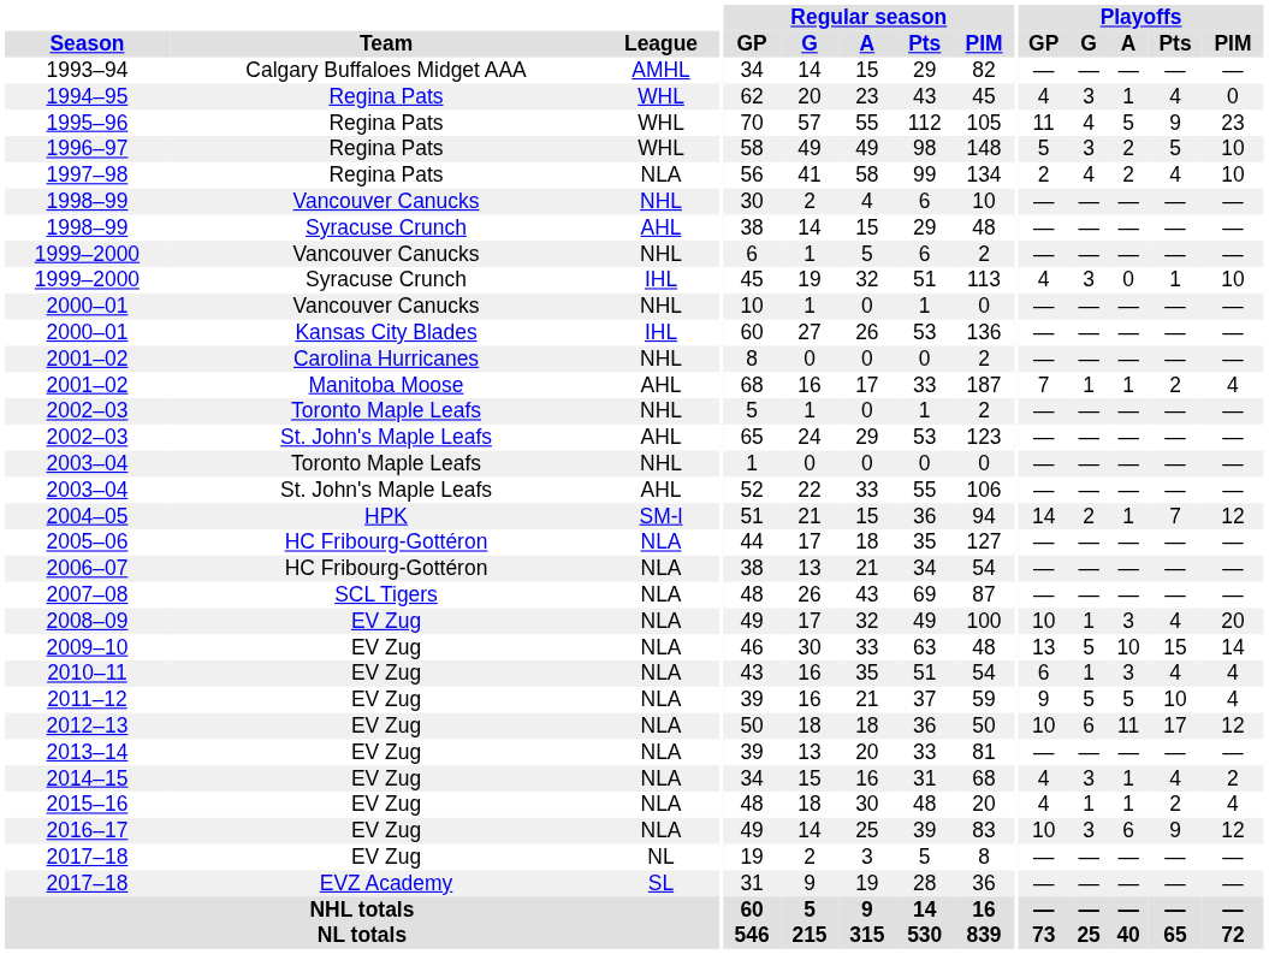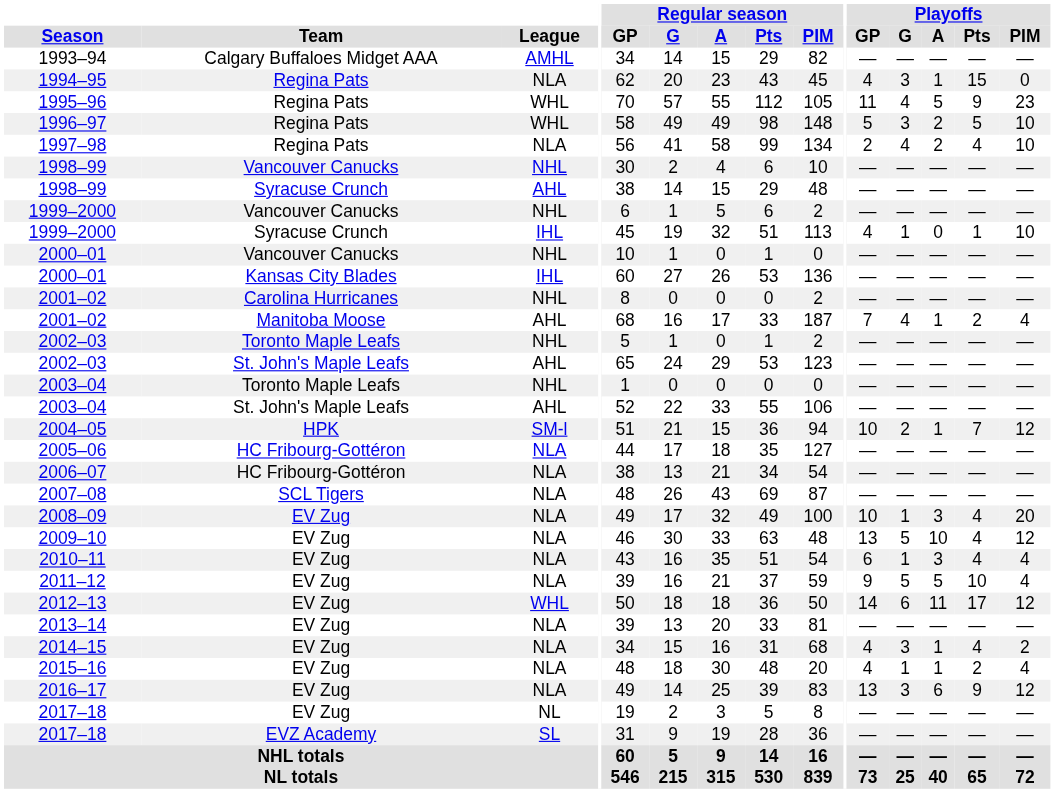 <table border="0" cellpadding="1" cellspacing="0" style="text-align:center; width:60em">
 <tr bgcolor="#e0e0e0">
 <th colspan="3" bgcolor="#ffffff"></th>
 <th rowspan="100" bgcolor="#ffffff"></th>
 <th colspan="5"><a href='#'>Regular season</a></th>
 <th rowspan="100" bgcolor="#ffffff"></th>
 <th colspan="5"><a href='#'>Playoffs</a></th>
 </tr>
 <tr bgcolor="#e0e0e0">
 <th><a href='#'>Season</a></th>
 <th>Team</th>
 <th>League</th>
 <th>GP</th>
 <th><a href='#'>G</a></th>
 <th><a href='#'>A</a></th>
 <th><a href='#'>Pts</a></th>
 <th><a href='#'>PIM</a></th>
 <th>GP</th>
 <th>G</th>
 <th>A</th>
 <th>Pts</th>
 <th>PIM</th>
 </tr>
 <tr>
 <td>1993–94</td>
 <td>Calgary Buffaloes Midget AAA</td>
 <td><a href='#'>AMHL</a></td>
 <td>34</td>
 <td>14</td>
 <td>15</td>
 <td>29</td>
 <td>82</td>
 <td>—</td>
 <td>—</td>
 <td>—</td>
 <td>—</td>
 <td>—</td>
 </tr>
 <tr bgcolor="#f0f0f0">
 <td><a href='#'>1994–95</a></td>
 <td><a href='#'>Regina Pats</a></td>
-<td><a href='#'>WHL</a></td>
+<td>NLA</td>
 <td>62</td>
 <td>20</td>
 <td>23</td>
 <td>43</td>
 <td>45</td>
 <td>4</td>
 <td>3</td>
 <td>1</td>
-<td>4</td>
+<td>15</td>
 <td>0</td>
 </tr>
 <tr>
 <td><a href='#'>1995–96</a></td>
 <td>Regina Pats</td>
 <td>WHL</td>
 <td>70</td>
 <td>57</td>
 <td>55</td>
 <td>112</td>
 <td>105</td>
 <td>11</td>
 <td>4</td>
 <td>5</td>
 <td>9</td>
 <td>23</td>
 </tr>
 <tr bgcolor="#f0f0f0">
 <td><a href='#'>1996–97</a></td>
 <td>Regina Pats</td>
 <td>WHL</td>
 <td>58</td>
 <td>49</td>
 <td>49</td>
 <td>98</td>
 <td>148</td>
 <td>5</td>
 <td>3</td>
 <td>2</td>
 <td>5</td>
 <td>10</td>
 </tr>
 <tr>
 <td><a href='#'>1997–98</a></td>
 <td>Regina Pats</td>
 <td>NLA</td>
 <td>56</td>
 <td>41</td>
 <td>58</td>
 <td>99</td>
 <td>134</td>
 <td>2</td>
 <td>4</td>
 <td>2</td>
 <td>4</td>
 <td>10</td>
 </tr>
 <tr bgcolor="#f0f0f0">
 <td><a href='#'>1998–99</a></td>
 <td><a href='#'>Vancouver Canucks</a></td>
 <td><a href='#'>NHL</a></td>
 <td>30</td>
 <td>2</td>
 <td>4</td>
 <td>6</td>
 <td>10</td>
 <td>—</td>
 <td>—</td>
 <td>—</td>
 <td>—</td>
 <td>—</td>
 </tr>
 <tr>
 <td><a href='#'>1998–99</a></td>
 <td><a href='#'>Syracuse Crunch</a></td>
 <td><a href='#'>AHL</a></td>
 <td>38</td>
 <td>14</td>
 <td>15</td>
 <td>29</td>
 <td>48</td>
 <td>—</td>
 <td>—</td>
 <td>—</td>
 <td>—</td>
 <td>—</td>
 </tr>
 <tr bgcolor="#f0f0f0">
 <td><a href='#'>1999–2000</a></td>
 <td>Vancouver Canucks</td>
 <td>NHL</td>
 <td>6</td>
 <td>1</td>
 <td>5</td>
 <td>6</td>
 <td>2</td>
 <td>—</td>
 <td>—</td>
 <td>—</td>
 <td>—</td>
 <td>—</td>
 </tr>
 <tr>
 <td><a href='#'>1999–2000</a></td>
 <td>Syracuse Crunch</td>
 <td><a href='#'>IHL</a></td>
 <td>45</td>
 <td>19</td>
 <td>32</td>
 <td>51</td>
 <td>113</td>
 <td>4</td>
-<td>3</td>
+<td>1</td>
 <td>0</td>
 <td>1</td>
 <td>10</td>
 </tr>
 <tr bgcolor="#f0f0f0">
 <td><a href='#'>2000–01</a></td>
 <td>Vancouver Canucks</td>
 <td>NHL</td>
 <td>10</td>
 <td>1</td>
 <td>0</td>
 <td>1</td>
 <td>0</td>
 <td>—</td>
 <td>—</td>
 <td>—</td>
 <td>—</td>
 <td>—</td>
 </tr>
 <tr>
 <td><a href='#'>2000–01</a></td>
 <td><a href='#'>Kansas City Blades</a></td>
 <td><a href='#'>IHL</a></td>
 <td>60</td>
 <td>27</td>
 <td>26</td>
 <td>53</td>
 <td>136</td>
 <td>—</td>
 <td>—</td>
 <td>—</td>
 <td>—</td>
 <td>—</td>
 </tr>
 <tr bgcolor="#f0f0f0">
 <td><a href='#'>2001–02</a></td>
 <td><a href='#'>Carolina Hurricanes</a></td>
 <td>NHL</td>
 <td>8</td>
 <td>0</td>
 <td>0</td>
 <td>0</td>
 <td>2</td>
 <td>—</td>
 <td>—</td>
 <td>—</td>
 <td>—</td>
 <td>—</td>
 </tr>
 <tr>
 <td><a href='#'>2001–02</a></td>
 <td><a href='#'>Manitoba Moose</a></td>
 <td>AHL</td>
 <td>68</td>
 <td>16</td>
 <td>17</td>
 <td>33</td>
 <td>187</td>
 <td>7</td>
-<td>1</td>
+<td>4</td>
 <td>1</td>
 <td>2</td>
 <td>4</td>
 </tr>
 <tr bgcolor="#f0f0f0">
 <td><a href='#'>2002–03</a></td>
 <td><a href='#'>Toronto Maple Leafs</a></td>
 <td>NHL</td>
 <td>5</td>
 <td>1</td>
 <td>0</td>
 <td>1</td>
 <td>2</td>
 <td>—</td>
 <td>—</td>
 <td>—</td>
 <td>—</td>
 <td>—</td>
 </tr>
 <tr>
 <td><a href='#'>2002–03</a></td>
 <td><a href='#'>St. John's Maple Leafs</a></td>
 <td>AHL</td>
 <td>65</td>
 <td>24</td>
 <td>29</td>
 <td>53</td>
 <td>123</td>
 <td>—</td>
 <td>—</td>
 <td>—</td>
 <td>—</td>
 <td>—</td>
 </tr>
 <tr bgcolor="#f0f0f0">
 <td><a href='#'>2003–04</a></td>
 <td>Toronto Maple Leafs</td>
 <td>NHL</td>
 <td>1</td>
 <td>0</td>
 <td>0</td>
 <td>0</td>
 <td>0</td>
 <td>—</td>
 <td>—</td>
 <td>—</td>
 <td>—</td>
 <td>—</td>
 </tr>
 <tr>
 <td><a href='#'>2003–04</a></td>
 <td>St. John's Maple Leafs</td>
 <td>AHL</td>
 <td>52</td>
 <td>22</td>
 <td>33</td>
 <td>55</td>
 <td>106</td>
 <td>—</td>
 <td>—</td>
 <td>—</td>
 <td>—</td>
 <td>—</td>
 </tr>
 <tr bgcolor="#f0f0f0">
 <td><a href='#'>2004–05</a></td>
 <td><a href='#'>HPK</a></td>
 <td><a href='#'>SM-l</a></td>
 <td>51</td>
 <td>21</td>
 <td>15</td>
 <td>36</td>
 <td>94</td>
-<td>14</td>
+<td>10</td>
 <td>2</td>
 <td>1</td>
 <td>7</td>
 <td>12</td>
 </tr>
 <tr>
 <td><a href='#'>2005–06</a></td>
 <td><a href='#'>HC Fribourg-Gottéron</a></td>
 <td><a href='#'>NLA</a></td>
 <td>44</td>
 <td>17</td>
 <td>18</td>
 <td>35</td>
 <td>127</td>
 <td>—</td>
 <td>—</td>
 <td>—</td>
 <td>—</td>
 <td>—</td>
 </tr>
 <tr bgcolor="#f0f0f0">
 <td><a href='#'>2006–07</a></td>
 <td>HC Fribourg-Gottéron</td>
 <td>NLA</td>
 <td>38</td>
 <td>13</td>
 <td>21</td>
 <td>34</td>
 <td>54</td>
 <td>—</td>
 <td>—</td>
 <td>—</td>
 <td>—</td>
 <td>—</td>
 </tr>
 <tr>
 <td><a href='#'>2007–08</a></td>
 <td><a href='#'>SCL Tigers</a></td>
 <td>NLA</td>
 <td>48</td>
 <td>26</td>
 <td>43</td>
 <td>69</td>
 <td>87</td>
 <td>—</td>
 <td>—</td>
 <td>—</td>
 <td>—</td>
 <td>—</td>
 </tr>
 <tr bgcolor="#f0f0f0">
 <td><a href='#'>2008–09</a></td>
 <td><a href='#'>EV Zug</a></td>
 <td>NLA</td>
 <td>49</td>
 <td>17</td>
 <td>32</td>
 <td>49</td>
 <td>100</td>
 <td>10</td>
 <td>1</td>
 <td>3</td>
 <td>4</td>
 <td>20</td>
 </tr>
 <tr>
 <td><a href='#'>2009–10</a></td>
 <td>EV Zug</td>
 <td>NLA</td>
 <td>46</td>
 <td>30</td>
 <td>33</td>
 <td>63</td>
 <td>48</td>
 <td>13</td>
 <td>5</td>
 <td>10</td>
-<td>15</td>
-<td>14</td>
+<td>4</td>
+<td>12</td>
 </tr>
 <tr bgcolor="#f0f0f0">
 <td><a href='#'>2010–11</a></td>
 <td>EV Zug</td>
 <td>NLA</td>
 <td>43</td>
 <td>16</td>
 <td>35</td>
 <td>51</td>
 <td>54</td>
 <td>6</td>
 <td>1</td>
 <td>3</td>
 <td>4</td>
 <td>4</td>
 </tr>
 <tr>
 <td><a href='#'>2011–12</a></td>
 <td>EV Zug</td>
 <td>NLA</td>
 <td>39</td>
 <td>16</td>
 <td>21</td>
 <td>37</td>
 <td>59</td>
 <td>9</td>
 <td>5</td>
 <td>5</td>
 <td>10</td>
 <td>4</td>
 </tr>
 <tr bgcolor="#f0f0f0">
 <td><a href='#'>2012–13</a></td>
 <td>EV Zug</td>
-<td>NLA</td>
+<td><a href='#'>WHL</a></td>
 <td>50</td>
 <td>18</td>
 <td>18</td>
 <td>36</td>
 <td>50</td>
-<td>10</td>
+<td>14</td>
 <td>6</td>
 <td>11</td>
 <td>17</td>
 <td>12</td>
 </tr>
 <tr>
 <td><a href='#'>2013–14</a></td>
 <td>EV Zug</td>
 <td>NLA</td>
 <td>39</td>
 <td>13</td>
 <td>20</td>
 <td>33</td>
 <td>81</td>
 <td>—</td>
 <td>—</td>
 <td>—</td>
 <td>—</td>
 <td>—</td>
 </tr>
 <tr bgcolor="#f0f0f0">
 <td><a href='#'>2014–15</a></td>
 <td>EV Zug</td>
 <td>NLA</td>
 <td>34</td>
 <td>15</td>
 <td>16</td>
 <td>31</td>
 <td>68</td>
 <td>4</td>
 <td>3</td>
 <td>1</td>
 <td>4</td>
 <td>2</td>
 </tr>
 <tr>
 <td><a href='#'>2015–16</a></td>
 <td>EV Zug</td>
 <td>NLA</td>
 <td>48</td>
 <td>18</td>
 <td>30</td>
 <td>48</td>
 <td>20</td>
 <td>4</td>
 <td>1</td>
 <td>1</td>
 <td>2</td>
 <td>4</td>
 </tr>
 <tr bgcolor="#f0f0f0">
 <td><a href='#'>2016–17</a></td>
 <td>EV Zug</td>
 <td>NLA</td>
 <td>49</td>
 <td>14</td>
 <td>25</td>
 <td>39</td>
 <td>83</td>
-<td>10</td>
+<td>13</td>
 <td>3</td>
 <td>6</td>
 <td>9</td>
 <td>12</td>
 </tr>
 <tr>
 <td><a href='#'>2017–18</a></td>
 <td>EV Zug</td>
 <td>NL</td>
 <td>19</td>
 <td>2</td>
 <td>3</td>
 <td>5</td>
 <td>8</td>
 <td>—</td>
 <td>—</td>
 <td>—</td>
 <td>—</td>
 <td>—</td>
 </tr>
 <tr bgcolor="#f0f0f0">
 <td><a href='#'>2017–18</a></td>
 <td><a href='#'>EVZ Academy</a></td>
 <td><a href='#'>SL</a></td>
 <td>31</td>
 <td>9</td>
 <td>19</td>
 <td>28</td>
 <td>36</td>
 <td>—</td>
 <td>—</td>
 <td>—</td>
 <td>—</td>
 <td>—</td>
 </tr>
 <tr bgcolor="#e0e0e0">
 <th colspan="3">NHL totals</th>
 <th>60</th>
 <th>5</th>
 <th>9</th>
 <th>14</th>
 <th>16</th>
 <th>—</th>
 <th>—</th>
 <th>—</th>
 <th>—</th>
 <th>—</th>
 </tr>
 <tr bgcolor="#e0e0e0">
 <th colspan="3">NL totals</th>
 <th>546</th>
 <th>215</th>
 <th>315</th>
 <th>530</th>
 <th>839</th>
 <th>73</th>
 <th>25</th>
 <th>40</th>
 <th>65</th>
 <th>72</th>
 </tr>
 </table>
